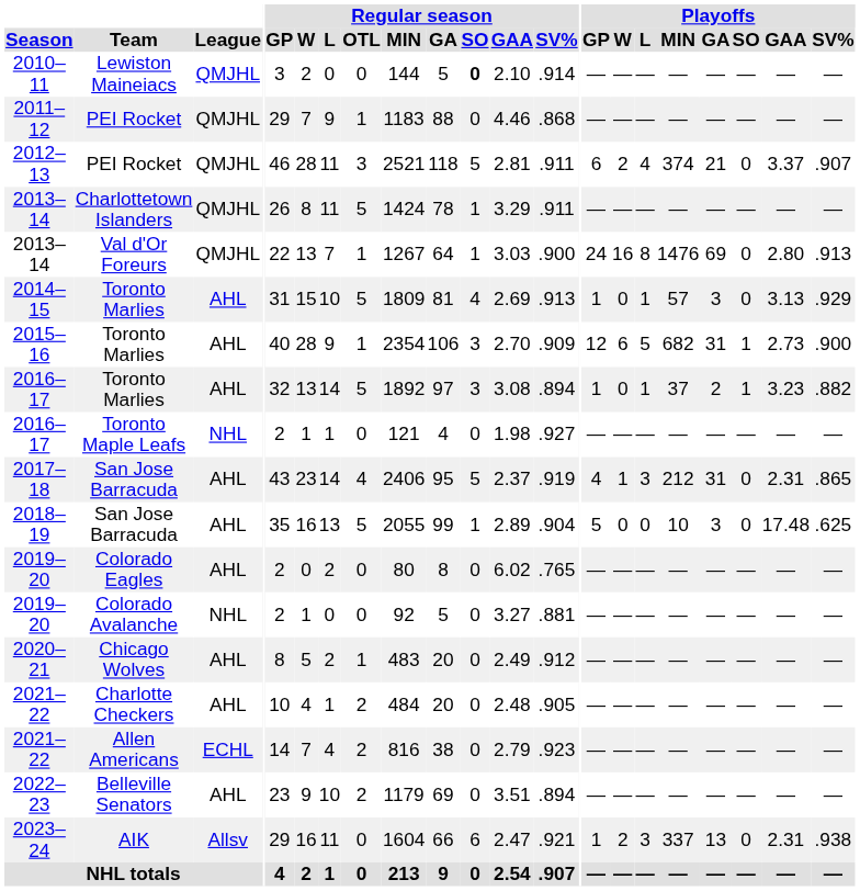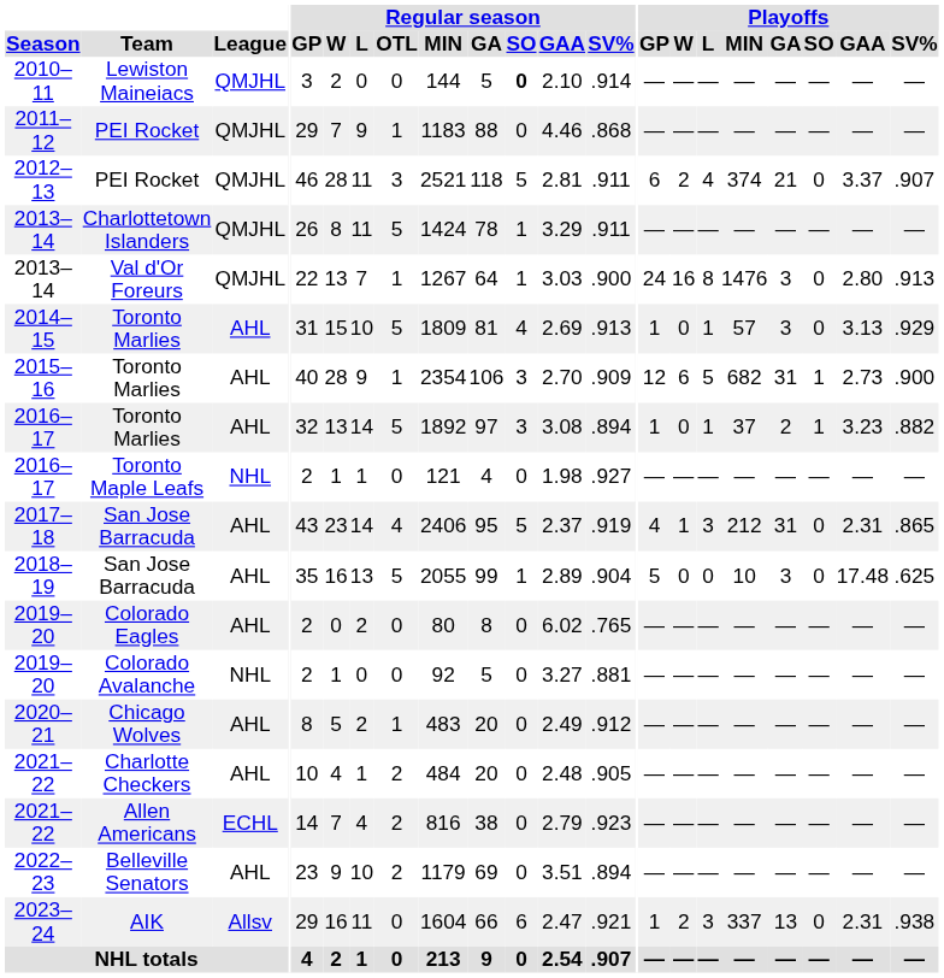 <table border="0" cellpadding="1" cellspacing="0" style="width:75%; text-align:center;">
 <tr bgcolor="#e0e0e0">
 <th colspan="3" bgcolor="#ffffff"></th>
 <th rowspan="99" bgcolor="#ffffff"></th>
 <th colspan="9" bgcolor="#e0e0e0"><a href='#'>Regular season</a></th>
 <th rowspan="99" bgcolor="#ffffff"></th>
 <th colspan="8" bgcolor="#e0e0e0"><a href='#'>Playoffs</a></th>
 </tr>
 <tr bgcolor="#e0e0e0">
 <th><a href='#'>Season</a></th>
 <th>Team</th>
 <th>League</th>
 <th>GP</th>
 <th>W</th>
 <th>L</th>
 <th>OTL</th>
 <th>MIN</th>
 <th>GA</th>
 <th><a href='#'>SO</a></th>
 <th><a href='#'>GAA</a></th>
 <th><a href='#'>SV%</a></th>
 <th>GP</th>
 <th>W</th>
 <th>L</th>
 <th>MIN</th>
 <th>GA</th>
 <th>SO</th>
 <th>GAA</th>
 <th>SV%</th>
 </tr>
 <tr>
 <td><a href='#'>2010–11</a></td>
 <td><a href='#'>Lewiston Maineiacs</a></td>
 <td><a href='#'>QMJHL</a></td>
 <td>3</td>
 <td>2</td>
 <td>0</td>
 <td>0</td>
 <td>144</td>
 <td>5</td>
 <td><strong>0</strong></td>
 <td>2.10</td>
 <td>.914</td>
 <td>—</td>
 <td>—</td>
 <td>—</td>
 <td>—</td>
 <td>—</td>
 <td>—</td>
 <td>—</td>
 <td>—</td>
 </tr>
 <tr bgcolor="#f0f0f0">
 <td><a href='#'>2011–12</a></td>
 <td><a href='#'>PEI Rocket</a></td>
 <td>QMJHL</td>
 <td>29</td>
 <td>7</td>
 <td>9</td>
 <td>1</td>
 <td>1183</td>
 <td>88</td>
 <td>0</td>
 <td>4.46</td>
 <td>.868</td>
 <td>—</td>
 <td>—</td>
 <td>—</td>
 <td>—</td>
 <td>—</td>
 <td>—</td>
 <td>—</td>
 <td>—</td>
 </tr>
 <tr>
 <td><a href='#'>2012–13</a></td>
 <td>PEI Rocket</td>
 <td>QMJHL</td>
 <td>46</td>
 <td>28</td>
 <td>11</td>
 <td>3</td>
 <td>2521</td>
 <td>118</td>
 <td>5</td>
 <td>2.81</td>
 <td>.911</td>
 <td>6</td>
 <td>2</td>
 <td>4</td>
 <td>374</td>
 <td>21</td>
 <td>0</td>
 <td>3.37</td>
 <td>.907</td>
 </tr>
 <tr bgcolor="#f0f0f0">
 <td><a href='#'>2013–14</a></td>
 <td><a href='#'>Charlottetown Islanders</a></td>
 <td>QMJHL</td>
 <td>26</td>
 <td>8</td>
 <td>11</td>
 <td>5</td>
 <td>1424</td>
 <td>78</td>
 <td>1</td>
 <td>3.29</td>
 <td>.911</td>
 <td>—</td>
 <td>—</td>
 <td>—</td>
 <td>—</td>
 <td>—</td>
 <td>—</td>
 <td>—</td>
 <td>—</td>
 </tr>
 <tr>
 <td>2013–14</td>
 <td><a href='#'>Val d'Or Foreurs</a></td>
 <td>QMJHL</td>
 <td>22</td>
 <td>13</td>
 <td>7</td>
 <td>1</td>
 <td>1267</td>
 <td>64</td>
 <td>1</td>
 <td>3.03</td>
 <td>.900</td>
 <td>24</td>
 <td>16</td>
 <td>8</td>
 <td>1476</td>
-<td>69</td>
+<td>3</td>
 <td>0</td>
 <td>2.80</td>
 <td>.913</td>
 </tr>
 <tr bgcolor="#f0f0f0">
 <td><a href='#'>2014–15</a></td>
 <td><a href='#'>Toronto Marlies</a></td>
 <td><a href='#'>AHL</a></td>
 <td>31</td>
 <td>15</td>
 <td>10</td>
 <td>5</td>
 <td>1809</td>
 <td>81</td>
 <td>4</td>
 <td>2.69</td>
 <td>.913</td>
 <td>1</td>
 <td>0</td>
 <td>1</td>
 <td>57</td>
 <td>3</td>
 <td>0</td>
 <td>3.13</td>
 <td>.929</td>
 </tr>
 <tr>
 <td><a href='#'>2015–16</a></td>
 <td>Toronto Marlies</td>
 <td>AHL</td>
 <td>40</td>
 <td>28</td>
 <td>9</td>
 <td>1</td>
 <td>2354</td>
 <td>106</td>
 <td>3</td>
 <td>2.70</td>
 <td>.909</td>
 <td>12</td>
 <td>6</td>
 <td>5</td>
 <td>682</td>
 <td>31</td>
 <td>1</td>
 <td>2.73</td>
 <td>.900</td>
 </tr>
 <tr bgcolor="#f0f0f0">
 <td><a href='#'>2016–17</a></td>
 <td>Toronto Marlies</td>
 <td>AHL</td>
 <td>32</td>
 <td>13</td>
 <td>14</td>
 <td>5</td>
 <td>1892</td>
 <td>97</td>
 <td>3</td>
 <td>3.08</td>
 <td>.894</td>
 <td>1</td>
 <td>0</td>
 <td>1</td>
 <td>37</td>
 <td>2</td>
 <td>1</td>
 <td>3.23</td>
 <td>.882</td>
 </tr>
 <tr>
 <td><a href='#'>2016–17</a></td>
 <td><a href='#'>Toronto Maple Leafs</a></td>
 <td><a href='#'>NHL</a></td>
 <td>2</td>
 <td>1</td>
 <td>1</td>
 <td>0</td>
 <td>121</td>
 <td>4</td>
 <td>0</td>
 <td>1.98</td>
 <td>.927</td>
 <td>—</td>
 <td>—</td>
 <td>—</td>
 <td>—</td>
 <td>—</td>
 <td>—</td>
 <td>—</td>
 <td>—</td>
 </tr>
 <tr bgcolor="#f0f0f0">
 <td><a href='#'>2017–18</a></td>
 <td><a href='#'>San Jose Barracuda</a></td>
 <td>AHL</td>
 <td>43</td>
 <td>23</td>
 <td>14</td>
 <td>4</td>
 <td>2406</td>
 <td>95</td>
 <td>5</td>
 <td>2.37</td>
 <td>.919</td>
 <td>4</td>
 <td>1</td>
 <td>3</td>
 <td>212</td>
 <td>31</td>
 <td>0</td>
 <td>2.31</td>
 <td>.865</td>
 </tr>
 <tr>
 <td><a href='#'>2018–19</a></td>
 <td>San Jose Barracuda</td>
 <td>AHL</td>
 <td>35</td>
 <td>16</td>
 <td>13</td>
 <td>5</td>
 <td>2055</td>
 <td>99</td>
 <td>1</td>
 <td>2.89</td>
 <td>.904</td>
 <td>5</td>
 <td>0</td>
 <td>0</td>
 <td>10</td>
 <td>3</td>
 <td>0</td>
 <td>17.48</td>
 <td>.625</td>
 </tr>
 <tr bgcolor="#f0f0f0">
 <td><a href='#'>2019–20</a></td>
 <td><a href='#'>Colorado Eagles</a></td>
 <td>AHL</td>
 <td>2</td>
 <td>0</td>
 <td>2</td>
 <td>0</td>
 <td>80</td>
 <td>8</td>
 <td>0</td>
 <td>6.02</td>
 <td>.765</td>
 <td>—</td>
 <td>—</td>
 <td>—</td>
 <td>—</td>
 <td>—</td>
 <td>—</td>
 <td>—</td>
 <td>—</td>
 </tr>
 <tr>
 <td><a href='#'>2019–20</a></td>
 <td><a href='#'>Colorado Avalanche</a></td>
 <td>NHL</td>
 <td>2</td>
 <td>1</td>
 <td>0</td>
 <td>0</td>
 <td>92</td>
 <td>5</td>
 <td>0</td>
 <td>3.27</td>
 <td>.881</td>
 <td>—</td>
 <td>—</td>
 <td>—</td>
 <td>—</td>
 <td>—</td>
 <td>—</td>
 <td>—</td>
 <td>—</td>
 </tr>
 <tr bgcolor="#f0f0f0">
 <td><a href='#'>2020–21</a></td>
 <td><a href='#'>Chicago Wolves</a></td>
 <td>AHL</td>
 <td>8</td>
 <td>5</td>
 <td>2</td>
 <td>1</td>
 <td>483</td>
 <td>20</td>
 <td>0</td>
 <td>2.49</td>
 <td>.912</td>
 <td>—</td>
 <td>—</td>
 <td>—</td>
 <td>—</td>
 <td>—</td>
 <td>—</td>
 <td>—</td>
 <td>—</td>
 </tr>
 <tr>
 <td><a href='#'>2021–22</a></td>
 <td><a href='#'>Charlotte Checkers</a></td>
 <td>AHL</td>
 <td>10</td>
 <td>4</td>
 <td>1</td>
 <td>2</td>
 <td>484</td>
 <td>20</td>
 <td>0</td>
 <td>2.48</td>
 <td>.905</td>
 <td>—</td>
 <td>—</td>
 <td>—</td>
 <td>—</td>
 <td>—</td>
 <td>—</td>
 <td>—</td>
 <td>—</td>
 </tr>
 <tr bgcolor="#f0f0f0">
 <td><a href='#'>2021–22</a></td>
 <td><a href='#'>Allen Americans</a></td>
 <td><a href='#'>ECHL</a></td>
 <td>14</td>
 <td>7</td>
 <td>4</td>
 <td>2</td>
 <td>816</td>
 <td>38</td>
 <td>0</td>
 <td>2.79</td>
 <td>.923</td>
 <td>—</td>
 <td>—</td>
 <td>—</td>
 <td>—</td>
 <td>—</td>
 <td>—</td>
 <td>—</td>
 <td>—</td>
 </tr>
 <tr>
 <td><a href='#'>2022–23</a></td>
 <td><a href='#'>Belleville Senators</a></td>
 <td>AHL</td>
 <td>23</td>
 <td>9</td>
 <td>10</td>
 <td>2</td>
 <td>1179</td>
 <td>69</td>
 <td>0</td>
 <td>3.51</td>
 <td>.894</td>
 <td>—</td>
 <td>—</td>
 <td>—</td>
 <td>—</td>
 <td>—</td>
 <td>—</td>
 <td>—</td>
 <td>—</td>
 </tr>
 <tr bgcolor="#f0f0f0">
 <td><a href='#'>2023–24</a></td>
 <td><a href='#'>AIK</a></td>
 <td><a href='#'>Allsv</a></td>
 <td>29</td>
 <td>16</td>
 <td>11</td>
 <td>0</td>
 <td>1604</td>
 <td>66</td>
 <td>6</td>
 <td>2.47</td>
 <td>.921</td>
 <td>1</td>
 <td>2</td>
 <td>3</td>
 <td>337</td>
 <td>13</td>
 <td>0</td>
 <td>2.31</td>
 <td>.938</td>
 </tr>
 <tr bgcolor="#e0e0e0">
 <th colspan=3>NHL totals</th>
 <th>4</th>
 <th>2</th>
 <th>1</th>
 <th>0</th>
 <th>213</th>
 <th>9</th>
 <th>0</th>
 <th>2.54</th>
 <th>.907</th>
 <th>—</th>
 <th>—</th>
 <th>—</th>
 <th>—</th>
 <th>—</th>
 <th>—</th>
 <th>—</th>
 <th>—</th>
 </tr>
 </table>
